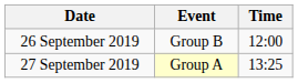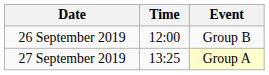 <table class = "wikitable" style="text-align:center;">
 <tr>
 <th width=150>Date</th>
+<th width=50>Time</th>
 <th width=80>Event</th>
-<th width=50>Time</th>
 </tr>
 <tr>
 <td>26 September 2019</td>
+<td>12:00</td>
 <td>Group B</td>
-<td>12:00</td>
 </tr>
 <tr>
 <td>27 September 2019</td>
+<td>13:25</td>
 <td bgcolor="ffffcc">Group A</td>
-<td>13:25</td>
 </tr>
 </table>
